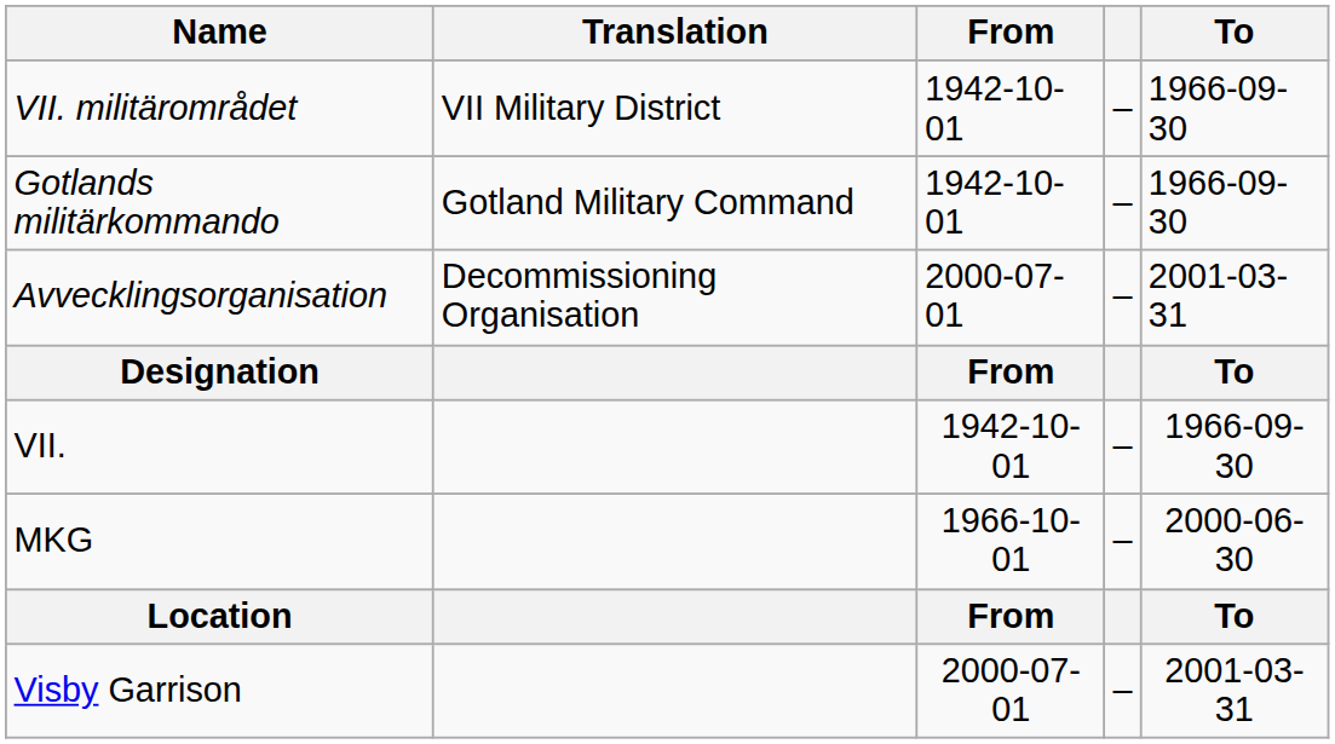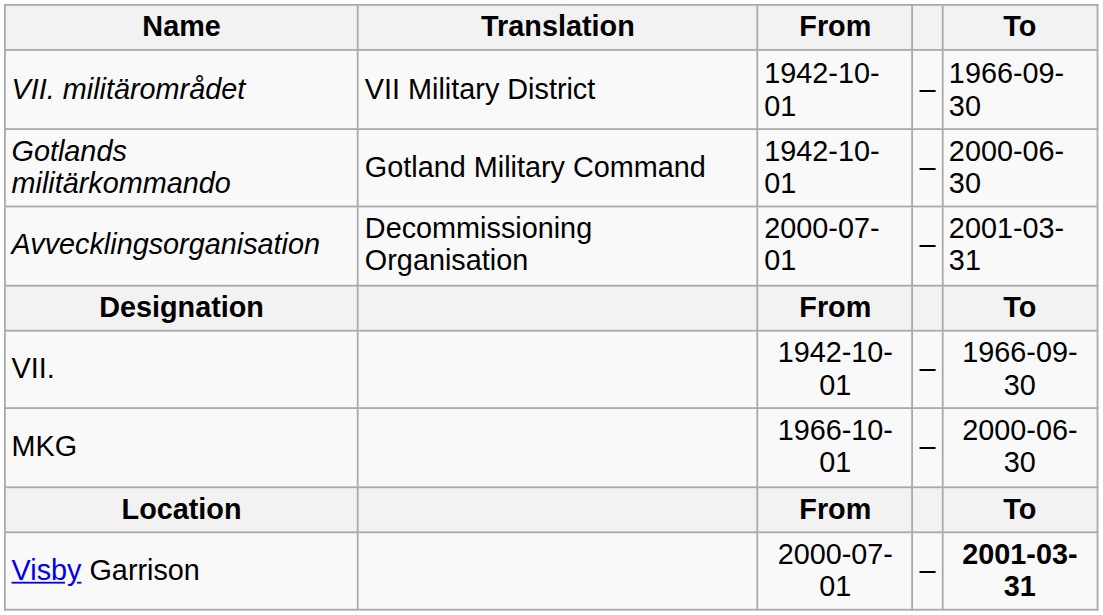 <table class="wikitable">
 <tr>
 <th style="font-weight:bold;">Name</th>
 <th style="font-weight:bold;">Translation</th>
 <th style="text-align: center; font-weight:bold;">From</th>
 <th></th>
 <th style="text-align: center; font-weight:bold;">To</th>
 </tr>
 <tr>
 <td style="font-style:italic;">VII. militärområdet</td>
 <td>VII Military District</td>
 <td>1942-10-01</td>
 <td>–</td>
 <td>1966-09-30</td>
 </tr>
 <tr>
 <td style="font-style:italic;">Gotlands militärkommando</td>
 <td>Gotland Military Command</td>
 <td>1942-10-01</td>
 <td>–</td>
-<td>1966-09-30</td>
+<td>2000-06-30</td>
 </tr>
 <tr>
 <td style="font-style:italic;">Avvecklingsorganisation</td>
 <td>Decommissioning Organisation</td>
 <td>2000-07-01</td>
 <td>–</td>
 <td>2001-03-31</td>
 </tr>
 <tr>
 <th style="font-weight:bold;">Designation</th>
 <th style="font-weight:bold;"></th>
 <th style="text-align: center; font-weight:bold;">From</th>
 <th></th>
 <th style="text-align: center; font-weight:bold;">To</th>
 </tr>
 <tr>
 <td>VII.</td>
 <td></td>
 <td style="text-align: center;">1942-10-01</td>
 <td style="text-align: center;">–</td>
 <td style="text-align: center;">1966-09-30</td>
 </tr>
 <tr>
 <td>MKG</td>
 <td></td>
 <td style="text-align: center;">1966-10-01</td>
 <td style="text-align: center;">–</td>
 <td style="text-align: center;">2000-06-30</td>
 </tr>
 <tr>
 <th style="font-weight:bold;">Location</th>
 <th style="font-weight:bold;"></th>
 <th style="text-align: center; font-weight:bold;">From</th>
 <th></th>
 <th style="text-align: center; font-weight:bold;">To</th>
 </tr>
 <tr>
 <td><a href='#'>Visby</a> Garrison</td>
 <td></td>
 <td style="text-align: center;">2000-07-01</td>
 <td style="text-align: center;">–</td>
-<td style="text-align: center;">2001-03-31</td>
+<td style="text-align: center;"><strong>2001-03-31</strong></td>
 </tr>
 </table>
